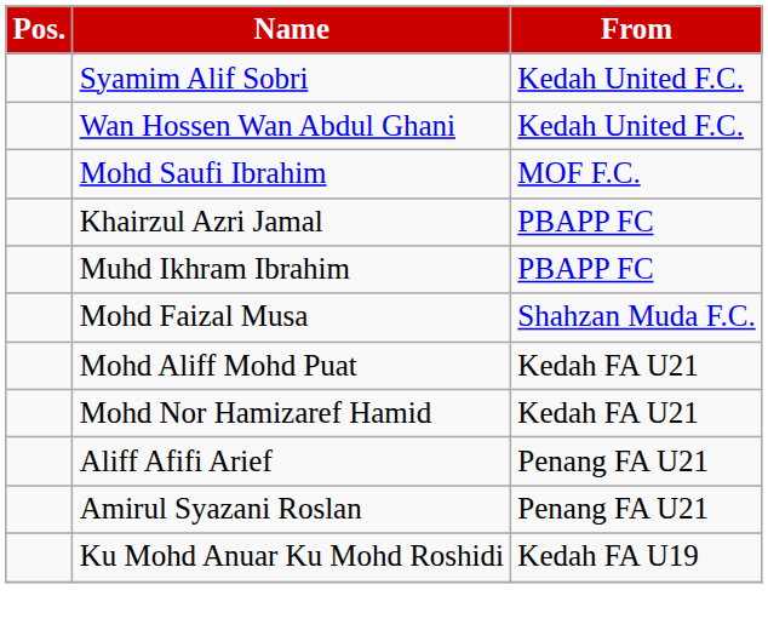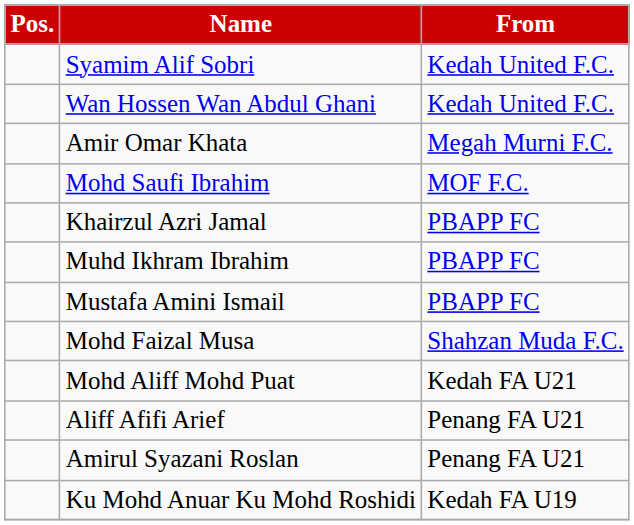 <table class="wikitable sortable">
 <tr>
 <th style="background:#CC0000; color:white;">Pos.</th>
 <th style="background:#CC0000; color:white;">Name</th>
 <th style="background:#CC0000; color:white;">From</th>
 </tr>
 <tr>
 <td></td>
 <td> <a href='#'>Syamim Alif Sobri</a></td>
 <td> <a href='#'>Kedah United F.C.</a></td>
 </tr>
 <tr>
 <td></td>
 <td> <a href='#'>Wan Hossen Wan Abdul Ghani</a></td>
 <td> <a href='#'>Kedah United F.C.</a></td>
 </tr>
 <tr>
 <td></td>
+<td> Amir Omar Khata</td>
+<td> <a href='#'>Megah Murni F.C.</a></td>
+</tr>
+<tr>
+<td></td>
 <td> <a href='#'>Mohd Saufi Ibrahim</a></td>
 <td> <a href='#'>MOF F.C.</a></td>
 </tr>
 <tr>
 <td></td>
 <td> Khairzul Azri Jamal</td>
 <td> <a href='#'>PBAPP FC</a></td>
 </tr>
 <tr>
 <td></td>
 <td> Muhd Ikhram Ibrahim</td>
 <td> <a href='#'>PBAPP FC</a></td>
 </tr>
 <tr>
 <td></td>
+<td> Mustafa Amini Ismail</td>
+<td> <a href='#'>PBAPP FC</a></td>
+</tr>
+<tr>
+<td></td>
 <td> Mohd Faizal Musa</td>
 <td> <a href='#'>Shahzan Muda F.C.</a></td>
 </tr>
 <tr>
 <td></td>
 <td> Mohd Aliff Mohd Puat</td>
-<td> Kedah FA U21</td>
-</tr>
-<tr>
-<td></td>
-<td> Mohd Nor Hamizaref Hamid</td>
 <td> Kedah FA U21</td>
 </tr>
 <tr>
 <td></td>
 <td> Aliff Afifi Arief</td>
 <td> Penang FA U21</td>
 </tr>
 <tr>
 <td></td>
 <td> Amirul Syazani Roslan</td>
 <td> Penang FA U21</td>
 </tr>
 <tr>
 <td></td>
 <td> Ku Mohd Anuar Ku Mohd Roshidi</td>
 <td> Kedah FA U19</td>
 </tr>
 <tr>
 </tr>
 </table>
